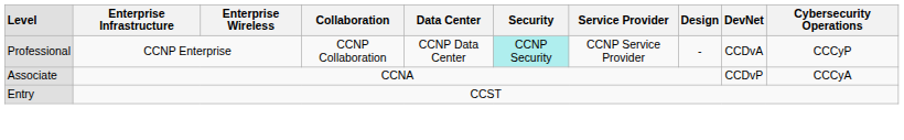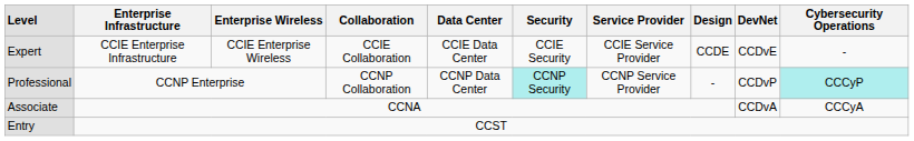 <table class="wikitable sortable">
 <tr style="background:#f0f0f0;">
 <th style="text-align:left; background:#e0e0e0;">Level</th>
 <th>Enterprise Infrastructure</th>
 <th>Enterprise Wireless</th>
 <th>Collaboration</th>
 <th>Data Center</th>
 <th>Security</th>
 <th>Service Provider</th>
 <th>Design</th>
 <th>DevNet</th>
 <th>Cybersecurity Operations</th>
 </tr>
 <tr>
+<td style="background:#e0e0e0;">Expert</td>
+<td style="text-align:center;">CCIE Enterprise Infrastructure</td>
+<td style="text-align:center;">CCIE Enterprise Wireless</td>
+<td style="text-align:center;">CCIE Collaboration</td>
+<td style="text-align:center;">CCIE Data Center</td>
+<td style="text-align:center;">CCIE Security</td>
+<td style="text-align:center;">CCIE Service Provider</td>
+<td style="text-align:center;">CCDE</td>
+<td style="text-align:center;">CCDvE</td>
+<td style="text-align:center;">-</td>
+</tr>
+<tr>
 <td style="background:#e0e0e0;">Professional</td>
 <td colspan="2" style="text-align:center;">CCNP Enterprise</td>
 <td style="text-align:center;">CCNP Collaboration</td>
 <td style="text-align:center;">CCNP Data Center</td>
 <td style="background: paleturquoise; text-align:center;">CCNP Security</td>
 <td style="text-align:center;">CCNP Service Provider</td>
 <td style="text-align:center;">-</td>
-<td style="text-align:center;">CCDvA</td>
-<td style="text-align:center;">CCCyP</td>
+<td style="text-align:center;">CCDvP</td>
+<td style="background: paleturquoise; text-align:center;">CCCyP</td>
 </tr>
 <tr>
 <td style="background:#e0e0e0;">Associate</td>
 <td colspan="7" style="text-align:center;">CCNA</td>
-<td style="text-align:center;">CCDvP</td>
+<td style="text-align:center;">CCDvA</td>
 <td style="text-align:center;">CCCyA</td>
 </tr>
 <tr>
 <td style="background:#e0e0e0;">Entry</td>
 <td colspan="9" style="text-align:center;">CCST</td>
 </tr>
 </table>
